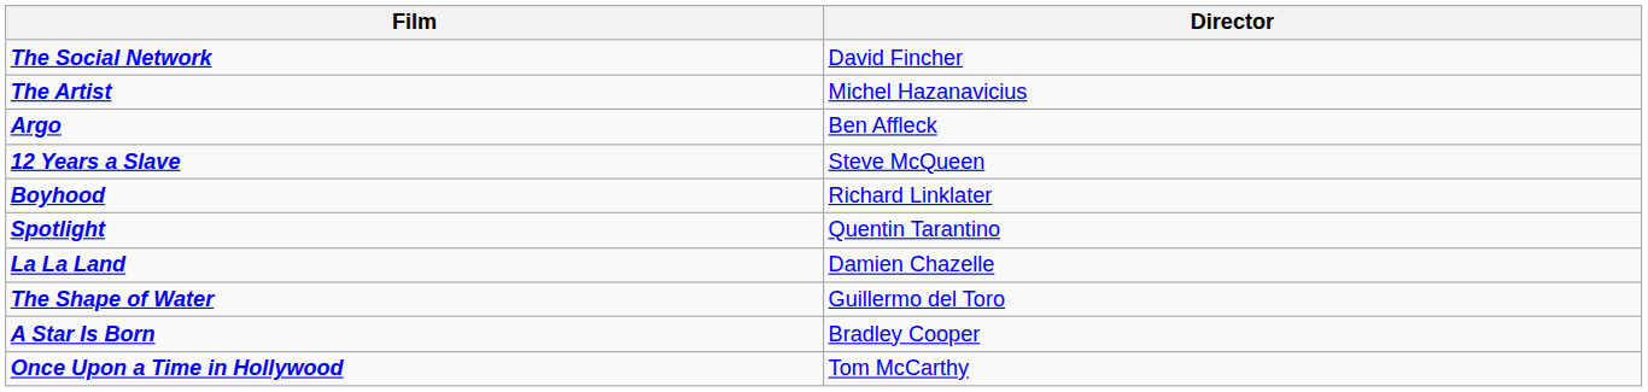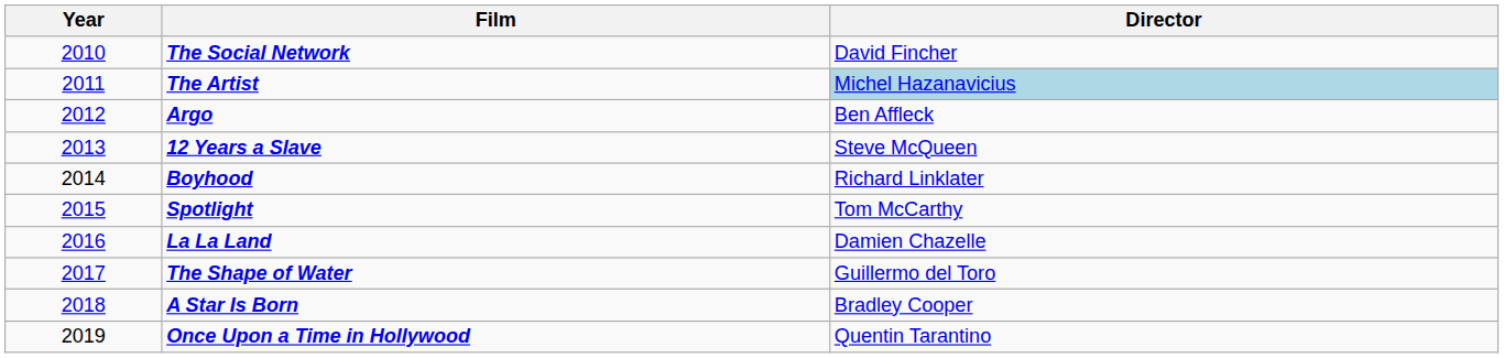 <table class="wikitable" width="95%" cellpadding="5">
 <tr>
+<th width="100"><strong>Year</strong></th>
 <th width="450"><strong>Film</strong></th>
 <th width="450"><strong>Director</strong></th>
 </tr>
 <tr>
+<td style="text-align:center;"><a href='#'>2010</a></td>
 <td><strong><em><a href='#'>The Social Network</a></em></strong></td>
 <td><a href='#'>David Fincher</a></td>
 </tr>
 <tr>
+<td style="text-align:center;"><a href='#'>2011</a></td>
 <td><strong><em><a href='#'>The Artist</a></em></strong></td>
-<td><a href='#'>Michel Hazanavicius</a></td>
+<td style="background: lightblue;"><a href='#'>Michel Hazanavicius</a></td>
 </tr>
 <tr>
+<td style="text-align:center;"><a href='#'>2012</a></td>
 <td><strong><em><a href='#'>Argo</a></em></strong></td>
 <td><a href='#'>Ben Affleck</a></td>
 </tr>
 <tr>
+<td style="text-align:center;"><a href='#'>2013</a></td>
 <td><strong><em><a href='#'>12 Years a Slave</a></em></strong></td>
 <td><a href='#'>Steve McQueen</a></td>
 </tr>
 <tr>
+<td style="text-align:center;">2014</td>
 <td><strong><em><a href='#'>Boyhood</a></em></strong></td>
 <td><a href='#'>Richard Linklater</a></td>
 </tr>
 <tr>
+<td style="text-align:center;"><a href='#'>2015</a></td>
 <td><strong><em><a href='#'>Spotlight</a></em></strong></td>
-<td><a href='#'>Quentin Tarantino</a></td>
+<td><a href='#'>Tom McCarthy</a></td>
 </tr>
 <tr>
+<td style="text-align:center;"><a href='#'>2016</a></td>
 <td><strong><em><a href='#'>La La Land</a></em></strong></td>
 <td><a href='#'>Damien Chazelle</a></td>
 </tr>
 <tr>
+<td style="text-align:center;"><a href='#'>2017</a></td>
 <td><strong><em><a href='#'>The Shape of Water</a></em></strong></td>
 <td><a href='#'>Guillermo del Toro</a></td>
 </tr>
 <tr>
+<td style="text-align:center;"><a href='#'>2018</a></td>
 <td><strong><em><a href='#'>A Star Is Born</a></em></strong></td>
 <td><a href='#'>Bradley Cooper</a></td>
 </tr>
 <tr>
+<td style="text-align:center;">2019</td>
 <td><strong><em><a href='#'>Once Upon a Time in Hollywood</a></em></strong></td>
-<td><a href='#'>Tom McCarthy</a></td>
+<td><a href='#'>Quentin Tarantino</a></td>
 </tr>
 </table>
